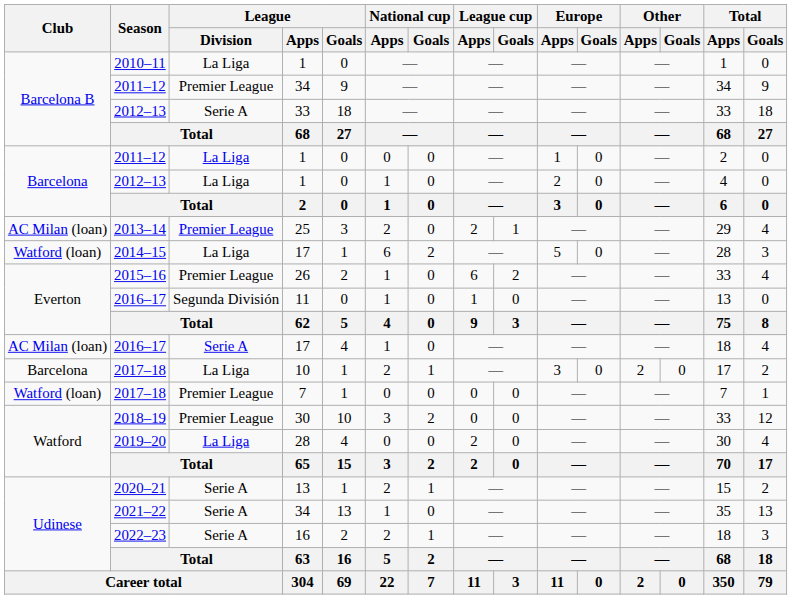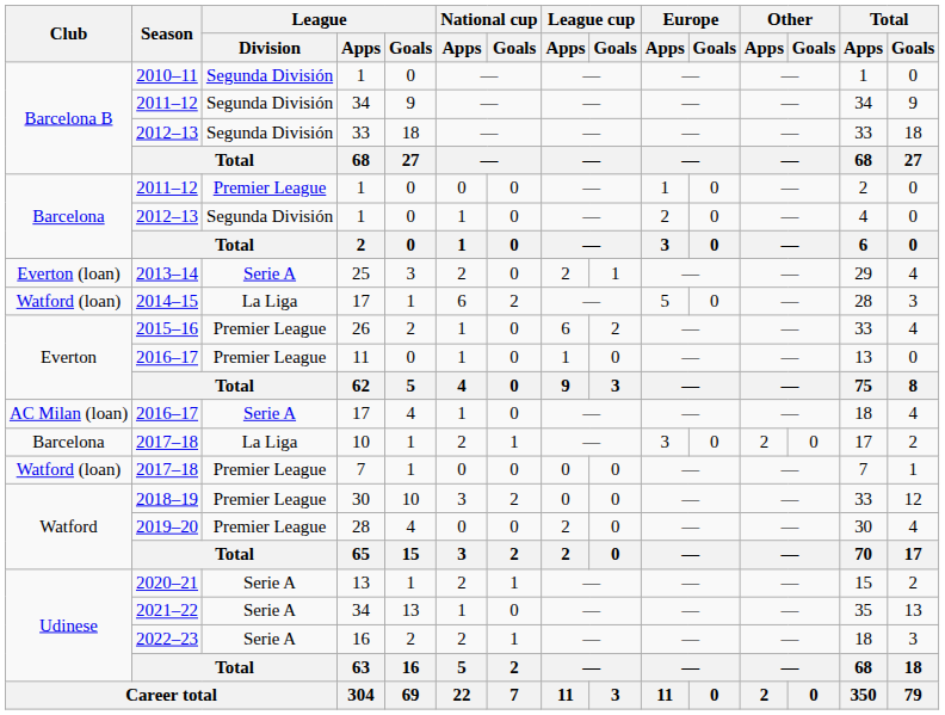 <table class="wikitable" style="text-align:center">
 <tr>
 <th rowspan="2">Club</th>
 <th rowspan="2">Season</th>
 <th colspan="3">League</th>
 <th colspan="2">National cup</th>
 <th colspan="2">League cup</th>
 <th colspan="2">Europe</th>
 <th colspan="2">Other</th>
 <th colspan="2">Total</th>
 </tr>
 <tr>
 <th>Division</th>
 <th>Apps</th>
 <th>Goals</th>
 <th>Apps</th>
 <th>Goals</th>
 <th>Apps</th>
 <th>Goals</th>
 <th>Apps</th>
 <th>Goals</th>
 <th>Apps</th>
 <th>Goals</th>
 <th>Apps</th>
 <th>Goals</th>
 </tr>
 <tr>
 <td rowspan="4"><a href='#'>Barcelona B</a></td>
 <td><a href='#'>2010–11</a></td>
-<td>La Liga</td>
+<td><a href='#'>Segunda División</a></td>
 <td>1</td>
 <td>0</td>
 <td colspan=2>—</td>
 <td colspan=2>—</td>
 <td colspan=2>—</td>
 <td colspan=2>—</td>
 <td>1</td>
 <td>0</td>
 </tr>
 <tr>
 <td><a href='#'>2011–12</a></td>
-<td>Premier League</td>
+<td>Segunda División</td>
 <td>34</td>
 <td>9</td>
 <td colspan=2>—</td>
 <td colspan=2>—</td>
 <td colspan=2>—</td>
 <td colspan=2>—</td>
 <td>34</td>
 <td>9</td>
 </tr>
 <tr>
 <td><a href='#'>2012–13</a></td>
-<td>Serie A</td>
+<td>Segunda División</td>
 <td>33</td>
 <td>18</td>
 <td colspan=2>—</td>
 <td colspan=2>—</td>
 <td colspan=2>—</td>
 <td colspan=2>—</td>
 <td>33</td>
 <td>18</td>
 </tr>
 <tr>
 <th colspan="2">Total</th>
 <th>68</th>
 <th>27</th>
 <th colspan=2>—</th>
 <th colspan=2>—</th>
 <th colspan=2>—</th>
 <th colspan=2>—</th>
 <th>68</th>
 <th>27</th>
 </tr>
 <tr>
 <td rowspan="3"><a href='#'>Barcelona</a></td>
 <td><a href='#'>2011–12</a></td>
-<td><a href='#'>La Liga</a></td>
+<td><a href='#'>Premier League</a></td>
 <td>1</td>
 <td>0</td>
 <td>0</td>
 <td>0</td>
 <td colspan=2>—</td>
 <td>1</td>
 <td>0</td>
 <td colspan="2">—</td>
 <td>2</td>
 <td>0</td>
 </tr>
 <tr>
 <td><a href='#'>2012–13</a></td>
-<td>La Liga</td>
+<td>Segunda División</td>
 <td>1</td>
 <td>0</td>
 <td>1</td>
 <td>0</td>
 <td colspan=2>—</td>
 <td>2</td>
 <td>0</td>
 <td colspan="2">—</td>
 <td>4</td>
 <td>0</td>
 </tr>
 <tr>
 <th colspan="2">Total</th>
 <th>2</th>
 <th>0</th>
 <th>1</th>
 <th>0</th>
 <th colspan="2">—</th>
 <th>3</th>
 <th>0</th>
 <th colspan="2">—</th>
 <th>6</th>
 <th>0</th>
 </tr>
 <tr>
-<td><a href='#'>AC Milan</a> (loan)</td>
+<td><a href='#'>Everton</a> (loan)</td>
 <td><a href='#'>2013–14</a></td>
-<td><a href='#'>Premier League</a></td>
+<td><a href='#'>Serie A</a></td>
 <td>25</td>
 <td>3</td>
 <td>2</td>
 <td>0</td>
 <td>2</td>
 <td>1</td>
 <td colspan="2">—</td>
 <td colspan="2">—</td>
 <td>29</td>
 <td>4</td>
 </tr>
 <tr>
 <td><a href='#'>Watford</a> (loan)</td>
 <td><a href='#'>2014–15</a></td>
 <td>La Liga</td>
 <td>17</td>
 <td>1</td>
 <td>6</td>
 <td>2</td>
 <td colspan=2>—</td>
 <td>5</td>
 <td>0</td>
 <td colspan=2>—</td>
 <td>28</td>
 <td>3</td>
 </tr>
 <tr>
 <td rowspan="3">Everton</td>
 <td><a href='#'>2015–16</a></td>
 <td>Premier League</td>
 <td>26</td>
 <td>2</td>
 <td>1</td>
 <td>0</td>
 <td>6</td>
 <td>2</td>
 <td colspan="2">—</td>
 <td colspan="2">—</td>
 <td>33</td>
 <td>4</td>
 </tr>
 <tr>
 <td><a href='#'>2016–17</a></td>
-<td>Segunda División</td>
+<td>Premier League</td>
 <td>11</td>
 <td>0</td>
 <td>1</td>
 <td>0</td>
 <td>1</td>
 <td>0</td>
 <td colspan="2">—</td>
 <td colspan="2">—</td>
 <td>13</td>
 <td>0</td>
 </tr>
 <tr>
 <th colspan="2">Total</th>
 <th>62</th>
 <th>5</th>
 <th>4</th>
 <th>0</th>
 <th>9</th>
 <th>3</th>
 <th colspan="2">—</th>
 <th colspan="2">—</th>
 <th>75</th>
 <th>8</th>
 </tr>
 <tr>
 <td><a href='#'>AC Milan</a> (loan)</td>
 <td><a href='#'>2016–17</a></td>
 <td><a href='#'>Serie A</a></td>
 <td>17</td>
 <td>4</td>
 <td>1</td>
 <td>0</td>
 <td colspan="2">—</td>
 <td colspan="2">—</td>
 <td colspan="2">—</td>
 <td>18</td>
 <td>4</td>
 </tr>
 <tr>
 <td>Barcelona</td>
 <td><a href='#'>2017–18</a></td>
 <td>La Liga</td>
 <td>10</td>
 <td>1</td>
 <td>2</td>
 <td>1</td>
 <td colspan="2">—</td>
 <td>3</td>
 <td>0</td>
 <td>2</td>
 <td>0</td>
 <td>17</td>
 <td>2</td>
 </tr>
 <tr>
 <td><a href='#'>Watford</a> (loan)</td>
 <td><a href='#'>2017–18</a></td>
 <td>Premier League</td>
 <td>7</td>
 <td>1</td>
 <td>0</td>
 <td>0</td>
 <td>0</td>
 <td>0</td>
 <td colspan="2">—</td>
 <td colspan="2">—</td>
 <td>7</td>
 <td>1</td>
 </tr>
 <tr>
 <td rowspan="3">Watford</td>
 <td><a href='#'>2018–19</a></td>
 <td>Premier League</td>
 <td>30</td>
 <td>10</td>
 <td>3</td>
 <td>2</td>
 <td>0</td>
 <td>0</td>
 <td colspan="2">—</td>
 <td colspan="2">—</td>
 <td>33</td>
 <td>12</td>
 </tr>
 <tr>
 <td><a href='#'>2019–20</a></td>
-<td><a href='#'>La Liga</a></td>
+<td>Premier League</td>
 <td>28</td>
 <td>4</td>
 <td>0</td>
 <td>0</td>
 <td>2</td>
 <td>0</td>
 <td colspan="2">—</td>
 <td colspan="2">—</td>
 <td>30</td>
 <td>4</td>
 </tr>
 <tr>
 <th colspan="2">Total</th>
 <th>65</th>
 <th>15</th>
 <th>3</th>
 <th>2</th>
 <th>2</th>
 <th>0</th>
 <th colspan="2">—</th>
 <th colspan="2">—</th>
 <th>70</th>
 <th>17</th>
 </tr>
 <tr>
 <td rowspan="4"><a href='#'>Udinese</a></td>
 <td><a href='#'>2020–21</a></td>
 <td>Serie A</td>
 <td>13</td>
 <td>1</td>
 <td>2</td>
 <td>1</td>
 <td colspan=2>—</td>
 <td colspan=2>—</td>
 <td colspan=2>—</td>
 <td>15</td>
 <td>2</td>
 </tr>
 <tr>
 <td><a href='#'>2021–22</a></td>
 <td>Serie A</td>
 <td>34</td>
 <td>13</td>
 <td>1</td>
 <td>0</td>
 <td colspan=2>—</td>
 <td colspan=2>—</td>
 <td colspan=2>—</td>
 <td>35</td>
 <td>13</td>
 </tr>
 <tr>
 <td><a href='#'>2022–23</a></td>
 <td>Serie A</td>
 <td>16</td>
 <td>2</td>
 <td>2</td>
 <td>1</td>
 <td colspan="2">—</td>
 <td colspan="2">—</td>
 <td colspan="2">—</td>
 <td>18</td>
 <td>3</td>
 </tr>
 <tr>
 <th colspan="2">Total</th>
 <th>63</th>
 <th>16</th>
 <th>5</th>
 <th>2</th>
 <th colspan="2">—</th>
 <th colspan="2">—</th>
 <th colspan="2">—</th>
 <th>68</th>
 <th>18</th>
 </tr>
 <tr>
 <th colspan="3">Career total</th>
 <th>304</th>
 <th>69</th>
 <th>22</th>
 <th>7</th>
 <th>11</th>
 <th>3</th>
 <th>11</th>
 <th>0</th>
 <th>2</th>
 <th>0</th>
 <th>350</th>
 <th>79</th>
 </tr>
 </table>
